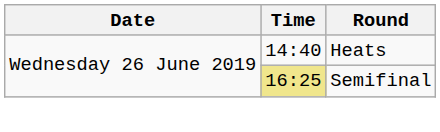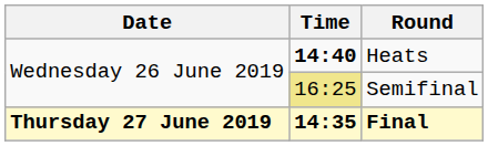 <table class="wikitable">
 <tr>
 <th>Date</th>
 <th>Time</th>
 <th>Round</th>
 </tr>
 <tr>
 <td rowspan=2>Wednesday 26 June 2019</td>
-<td>14:40</td>
+<td><strong>14:40</strong></td>
 <td>Heats</td>
 </tr>
 <tr>
 <td style="background: khaki;">16:25</td>
 <td>Semifinal</td>
 </tr>
+<tr>
+<td style=background:lemonchiffon><strong>Thursday 27 June 2019</strong></td>
+<td style=background:lemonchiffon><strong>14:35</strong></td>
+<td style=background:lemonchiffon><strong>Final</strong></td>
+</tr>
 </table>
